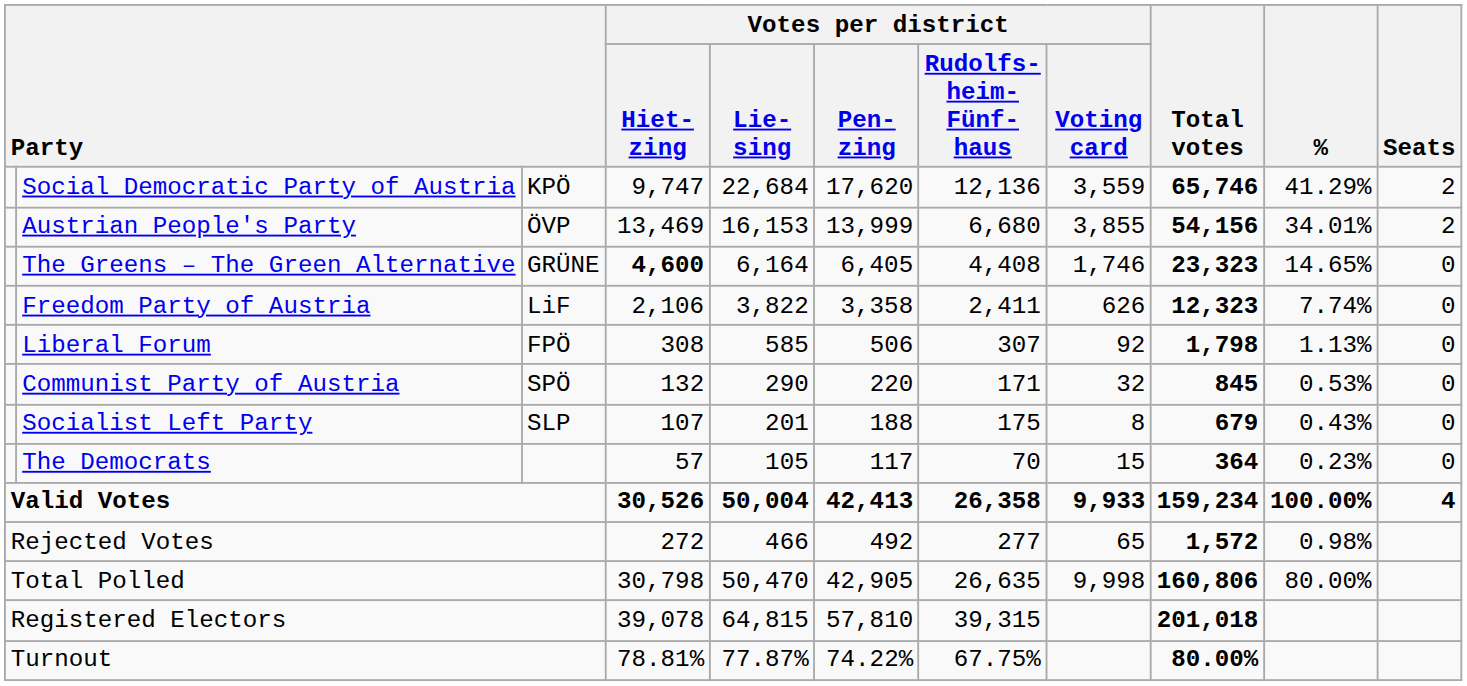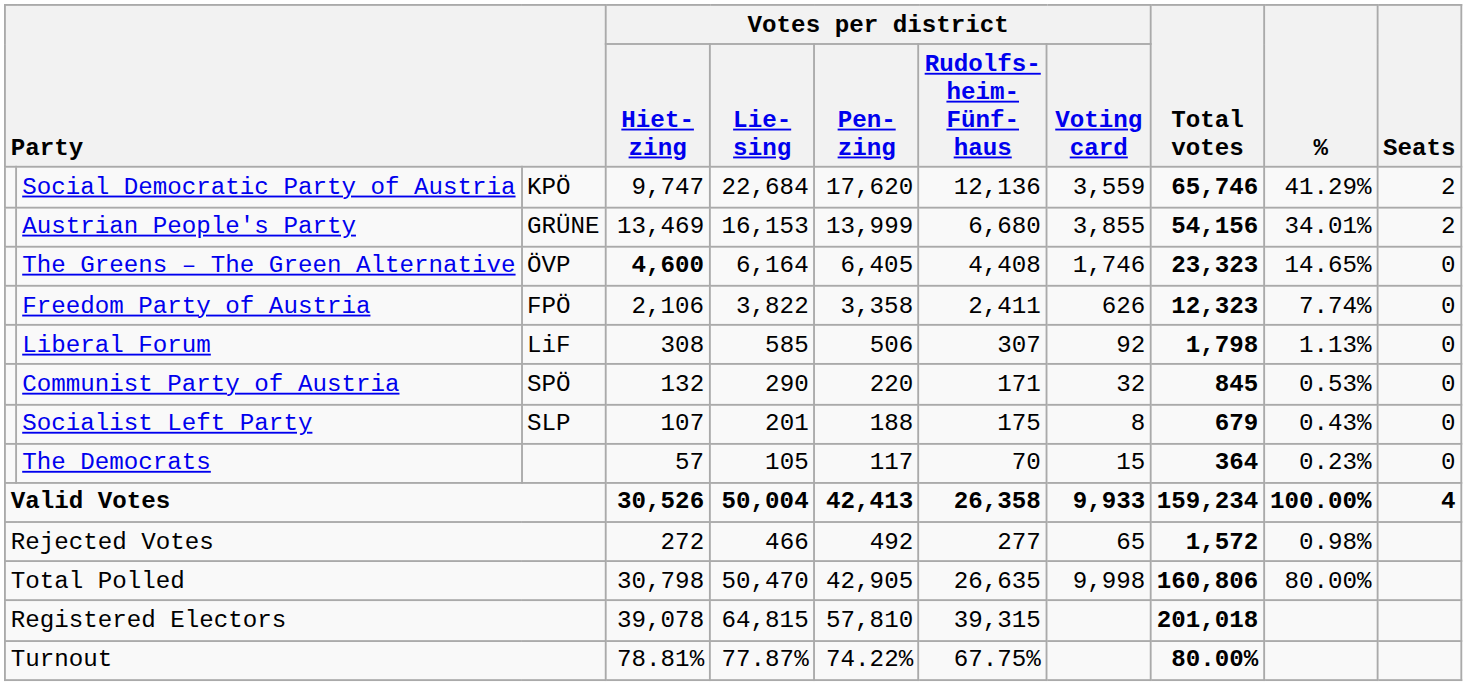 <table class="wikitable" border="1" style="text-align:right;">
 <tr>
 <th style="text-align:left;" valign=bottom rowspan=2 colspan=3>Party</th>
 <th colspan=5>Votes per district</th>
 <th align=center valign=bottom rowspan=2 width="50">Total<br>votes</th>
 <th align=center valign=bottom rowspan=2 width="50">%</th>
 <th align=center valign=bottom rowspan=2>Seats</th>
 </tr>
 <tr>
 <th align=center valign=bottom width="50"><a href='#'>Hiet-<br>zing</a></th>
 <th align=center valign=bottom width="50"><a href='#'>Lie-<br>sing</a></th>
 <th align=center valign=bottom width="50"><a href='#'>Pen-<br>zing</a></th>
 <th align=center valign=bottom width="50"><a href='#'>Rudolfs-<br>heim-<br>Fünf-<br>haus</a></th>
 <th align=center valign=bottom width="50"><a href='#'>Voting<br>card</a></th>
 </tr>
 <tr>
 <td></td>
 <td align=left><a href='#'>Social Democratic Party of Austria</a></td>
 <td align=left>KPÖ</td>
 <td>9,747</td>
 <td>22,684</td>
 <td>17,620</td>
 <td>12,136</td>
 <td>3,559</td>
 <td><strong>65,746</strong></td>
 <td>41.29%</td>
 <td>2</td>
 </tr>
 <tr>
 <td></td>
 <td align=left><a href='#'>Austrian People's Party</a></td>
-<td align=left>ÖVP</td>
+<td align=left>GRÜNE</td>
 <td>13,469</td>
 <td>16,153</td>
 <td>13,999</td>
 <td>6,680</td>
 <td>3,855</td>
 <td><strong>54,156</strong></td>
 <td>34.01%</td>
 <td>2</td>
 </tr>
 <tr>
 <td></td>
 <td align=left style="white-space: nowrap;"><a href='#'>The Greens – The Green Alternative</a></td>
-<td align=left>GRÜNE</td>
+<td align=left>ÖVP</td>
 <td><strong>4,600</strong></td>
 <td>6,164</td>
 <td>6,405</td>
 <td>4,408</td>
 <td>1,746</td>
 <td><strong>23,323</strong></td>
 <td>14.65%</td>
 <td>0</td>
 </tr>
 <tr>
 <td></td>
 <td align=left><a href='#'>Freedom Party of Austria</a></td>
-<td align=left>LiF</td>
+<td align=left>FPÖ</td>
 <td>2,106</td>
 <td>3,822</td>
 <td>3,358</td>
 <td>2,411</td>
 <td>626</td>
 <td><strong>12,323</strong></td>
 <td>7.74%</td>
 <td>0</td>
 </tr>
 <tr>
 <td></td>
 <td align=left><a href='#'>Liberal Forum</a></td>
-<td align=left>FPÖ</td>
+<td align=left>LiF</td>
 <td>308</td>
 <td>585</td>
 <td>506</td>
 <td>307</td>
 <td>92</td>
 <td><strong>1,798</strong></td>
 <td>1.13%</td>
 <td>0</td>
 </tr>
 <tr>
 <td></td>
 <td align=left><a href='#'>Communist Party of Austria</a></td>
 <td align=left>SPÖ</td>
 <td>132</td>
 <td>290</td>
 <td>220</td>
 <td>171</td>
 <td>32</td>
 <td><strong>845</strong></td>
 <td>0.53%</td>
 <td>0</td>
 </tr>
 <tr>
 <td></td>
 <td align=left><a href='#'>Socialist Left Party</a></td>
 <td align=left>SLP</td>
 <td>107</td>
 <td>201</td>
 <td>188</td>
 <td>175</td>
 <td>8</td>
 <td><strong>679</strong></td>
 <td>0.43%</td>
 <td>0</td>
 </tr>
 <tr>
 <td></td>
 <td align=left><a href='#'>The Democrats</a></td>
 <td align=left></td>
 <td>57</td>
 <td>105</td>
 <td>117</td>
 <td>70</td>
 <td>15</td>
 <td><strong>364</strong></td>
 <td>0.23%</td>
 <td>0</td>
 </tr>
 <tr style="font-weight:bold">
 <td align=left colspan=3>Valid Votes</td>
 <td>30,526</td>
 <td>50,004</td>
 <td>42,413</td>
 <td>26,358</td>
 <td>9,933</td>
 <td>159,234</td>
 <td>100.00%</td>
 <td>4</td>
 </tr>
 <tr>
 <td align=left colspan=3>Rejected Votes</td>
 <td>272</td>
 <td>466</td>
 <td>492</td>
 <td>277</td>
 <td>65</td>
 <td><strong>1,572</strong></td>
 <td>0.98%</td>
 <td></td>
 </tr>
 <tr>
 <td align=left colspan=3>Total Polled</td>
 <td>30,798</td>
 <td>50,470</td>
 <td>42,905</td>
 <td>26,635</td>
 <td>9,998</td>
 <td><strong>160,806</strong></td>
 <td>80.00%</td>
 <td></td>
 </tr>
 <tr>
 <td align=left colspan=3>Registered Electors</td>
 <td>39,078</td>
 <td>64,815</td>
 <td>57,810</td>
 <td>39,315</td>
 <td></td>
 <td><strong>201,018</strong></td>
 <td></td>
 <td></td>
 </tr>
 <tr>
 <td align=left colspan=3>Turnout</td>
 <td>78.81%</td>
 <td>77.87%</td>
 <td>74.22%</td>
 <td>67.75%</td>
 <td></td>
 <td><strong>80.00%</strong></td>
 <td></td>
 <td></td>
 </tr>
 </table>
